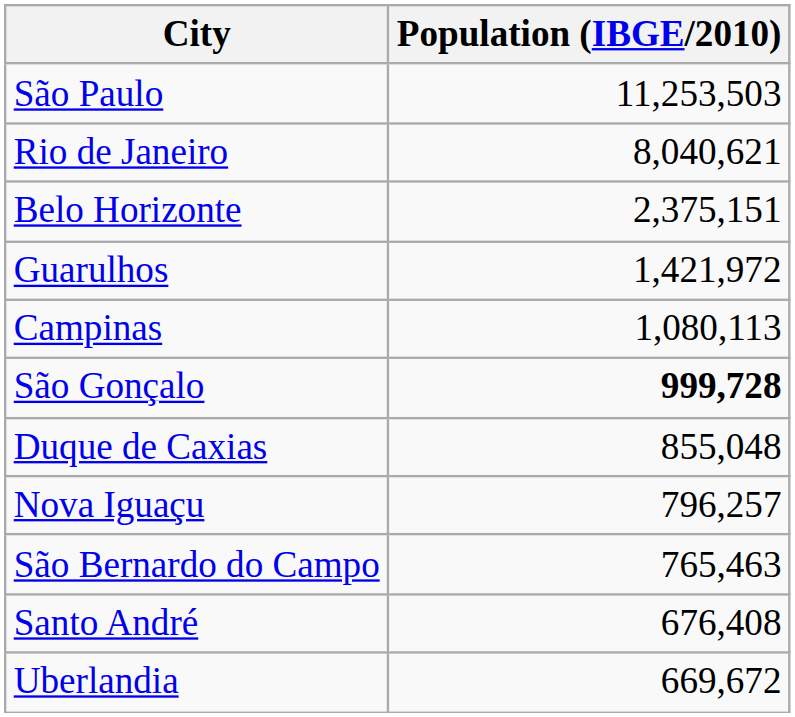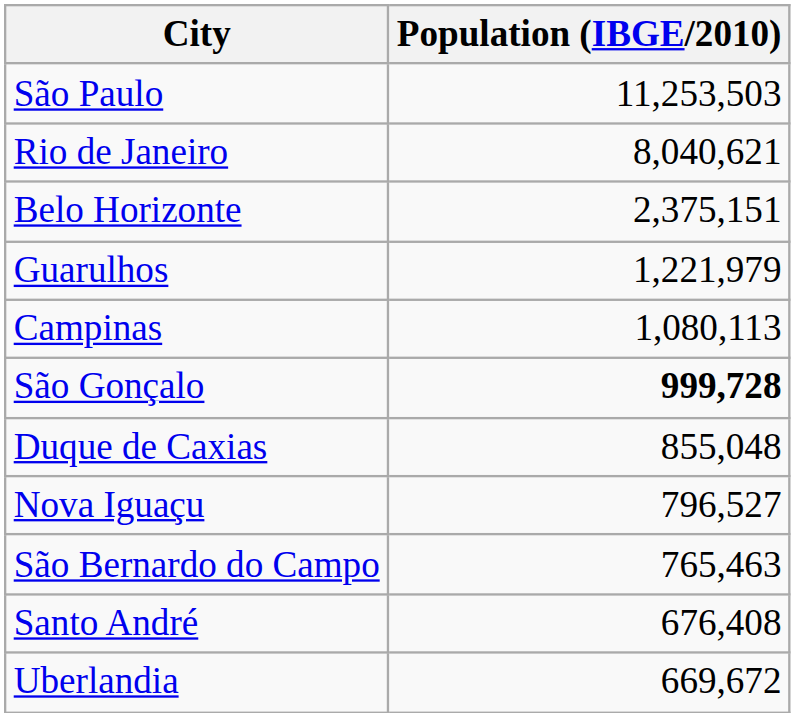 <table class="wikitable">
 <tr>
 <th>City</th>
 <th>Population (<a href='#'>IBGE</a>/2010)</th>
 </tr>
 <tr>
 <td> <a href='#'>São Paulo</a></td>
 <td align=right>11,253,503</td>
 </tr>
 <tr>
 <td> <a href='#'>Rio de Janeiro</a></td>
 <td align=right>8,040,621</td>
 </tr>
 <tr>
 <td> <a href='#'>Belo Horizonte</a></td>
 <td align=right>2,375,151</td>
 </tr>
 <tr>
 <td> <a href='#'>Guarulhos</a></td>
-<td align=right>1,421,972</td>
+<td align=right>1,221,979</td>
 </tr>
 <tr>
 <td> <a href='#'>Campinas</a></td>
 <td align=right>1,080,113</td>
 </tr>
 <tr>
 <td> <a href='#'>São Gonçalo</a></td>
 <td align=right><strong>999,728</strong></td>
 </tr>
 <tr>
 <td> <a href='#'>Duque de Caxias</a></td>
 <td align=right>855,048</td>
 </tr>
 <tr>
 <td> <a href='#'>Nova Iguaçu</a></td>
-<td align=right>796,257</td>
+<td align=right>796,527</td>
 </tr>
 <tr>
 <td> <a href='#'>São Bernardo do Campo</a></td>
 <td align=right>765,463</td>
 </tr>
 <tr>
 <td> <a href='#'>Santo André</a></td>
 <td align=right>676,408</td>
 </tr>
 <tr>
 <td> <a href='#'>Uberlandia</a></td>
 <td align=right>669,672</td>
 </tr>
 </table>
